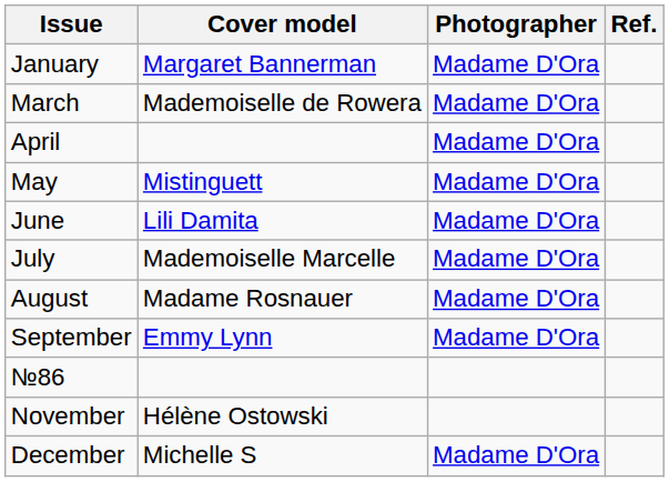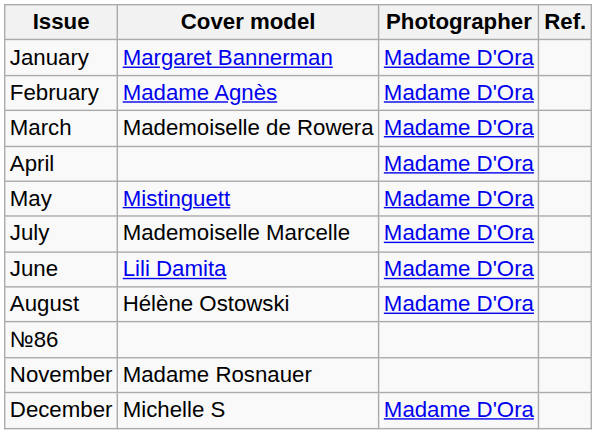 <table class="wikitable">
 <tr>
 <th>Issue</th>
 <th>Cover model</th>
 <th>Photographer</th>
 <th>Ref.</th>
 </tr>
 <tr>
 <td>January</td>
 <td><a href='#'>Margaret Bannerman</a></td>
+<td><a href='#'>Madame D'Ora</a></td>
+<td></td>
+</tr>
+<tr>
+<td>February</td>
+<td><a href='#'>Madame Agnès</a></td>
 <td><a href='#'>Madame D'Ora</a></td>
 <td></td>
 </tr>
 <tr>
 <td>March</td>
 <td>Mademoiselle de Rowera</td>
 <td><a href='#'>Madame D'Ora</a></td>
 <td></td>
 </tr>
 <tr>
 <td>April</td>
 <td></td>
 <td><a href='#'>Madame D'Ora</a></td>
 <td></td>
 </tr>
 <tr>
 <td>May</td>
 <td><a href='#'>Mistinguett</a></td>
 <td><a href='#'>Madame D'Ora</a></td>
 <td></td>
 </tr>
 <tr>
+<td>July</td>
+<td>Mademoiselle Marcelle</td>
+<td><a href='#'>Madame D'Ora</a></td>
+<td></td>
+</tr>
+<tr>
 <td>June</td>
 <td><a href='#'>Lili Damita</a></td>
 <td><a href='#'>Madame D'Ora</a></td>
 <td></td>
 </tr>
 <tr>
-<td>July</td>
-<td>Mademoiselle Marcelle</td>
-<td><a href='#'>Madame D'Ora</a></td>
-<td></td>
-</tr>
-<tr>
 <td>August</td>
-<td>Madame Rosnauer</td>
-<td><a href='#'>Madame D'Ora</a></td>
-<td></td>
-</tr>
-<tr>
-<td>September</td>
-<td><a href='#'>Emmy Lynn</a></td>
+<td>Hélène Ostowski</td>
 <td><a href='#'>Madame D'Ora</a></td>
 <td></td>
 </tr>
 <tr>
 <td>№86</td>
 <td></td>
 <td></td>
 <td></td>
 </tr>
 <tr>
 <td>November</td>
-<td>Hélène Ostowski</td>
+<td>Madame Rosnauer</td>
 <td></td>
 <td></td>
 </tr>
 <tr>
 <td>December</td>
 <td>Michelle S</td>
 <td><a href='#'>Madame D'Ora</a></td>
 <td></td>
 </tr>
 </table>
